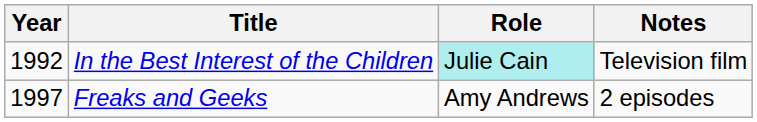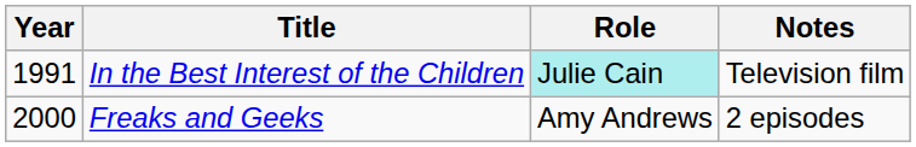 <table class="wikitable sortable">
 <tr>
 <th>Year</th>
 <th>Title</th>
 <th>Role</th>
 <th>Notes</th>
 </tr>
 <tr>
-<td>1992</td>
+<td>1991</td>
 <td><em><a href='#'>In the Best Interest of the Children</a></em></td>
 <td style="background: paleturquoise;">Julie Cain</td>
 <td>Television film</td>
 </tr>
 <tr>
-<td>1997</td>
+<td>2000</td>
 <td><em><a href='#'>Freaks and Geeks</a></em></td>
 <td>Amy Andrews</td>
 <td>2 episodes</td>
 </tr>
 </table>
